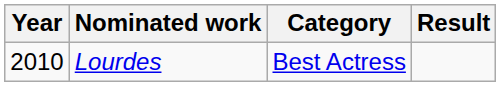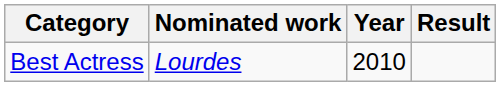 <table class="wikitable sortable">
 <tr>
+<th>Category</th>
+<th>Nominated work</th>
 <th>Year</th>
-<th>Nominated work</th>
-<th>Category</th>
 <th>Result</th>
 </tr>
 <tr>
+<td><a href='#'>Best Actress</a></td>
+<td><em><a href='#'>Lourdes</a></em></td>
 <td>2010</td>
-<td><em><a href='#'>Lourdes</a></em></td>
-<td><a href='#'>Best Actress</a></td>
 <td></td>
 </tr>
 </table>
